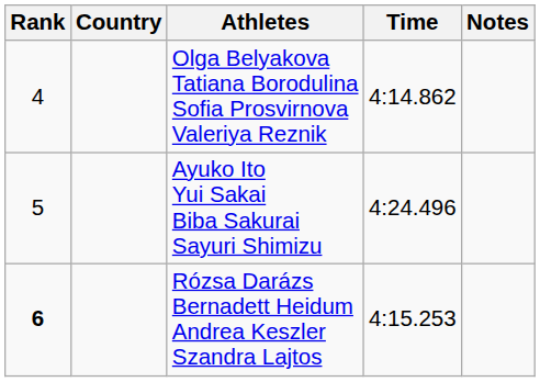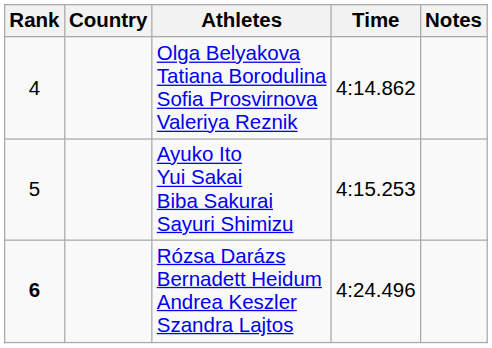 <table class="wikitable sortable" style="text-align:center">
 <tr>
 <th>Rank</th>
 <th>Country</th>
 <th>Athletes</th>
 <th>Time</th>
 <th>Notes</th>
 </tr>
 <tr>
 <td>4</td>
 <td align=left></td>
 <td align=left><a href='#'>Olga Belyakova</a> <br> <a href='#'>Tatiana Borodulina</a> <br> <a href='#'>Sofia Prosvirnova</a> <br> <a href='#'>Valeriya Reznik</a></td>
 <td>4:14.862</td>
 <td></td>
 </tr>
 <tr>
 <td>5</td>
 <td align=left></td>
 <td align=left><a href='#'>Ayuko Ito</a> <br> <a href='#'>Yui Sakai</a> <br> <a href='#'>Biba Sakurai</a> <br> <a href='#'>Sayuri Shimizu</a></td>
-<td>4:24.496</td>
+<td>4:15.253</td>
 <td></td>
 </tr>
 <tr>
 <td><strong>6</strong></td>
 <td align=left></td>
 <td align=left><a href='#'>Rózsa Darázs</a> <br> <a href='#'>Bernadett Heidum</a> <br> <a href='#'>Andrea Keszler</a> <br> <a href='#'>Szandra Lajtos</a></td>
-<td>4:15.253</td>
+<td>4:24.496</td>
 <td></td>
 </tr>
 </table>
